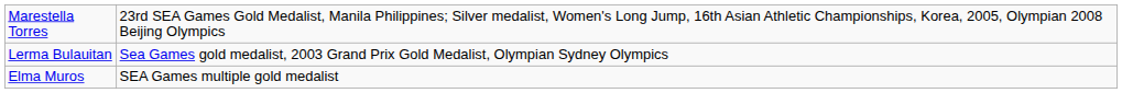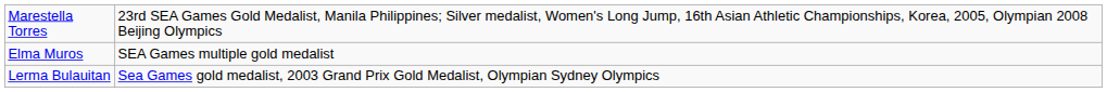 <table class="wikitable">
 <tr>
 <td><a href='#'>Marestella Torres</a></td>
 <td>23rd SEA Games Gold Medalist, Manila Philippines; Silver medalist, Women's Long Jump, 16th Asian Athletic Championships, Korea, 2005, Olympian 2008 Beijing Olympics</td>
 </tr>
 <tr>
+<td><a href='#'>Elma Muros</a></td>
+<td>SEA Games multiple gold medalist</td>
+</tr>
+<tr>
 <td><a href='#'>Lerma Bulauitan</a></td>
 <td><a href='#'>Sea Games</a> gold medalist, 2003 Grand Prix Gold Medalist, Olympian Sydney Olympics</td>
 </tr>
-<tr>
-<td><a href='#'>Elma Muros</a></td>
-<td>SEA Games multiple gold medalist</td>
-</tr>
 </table>
